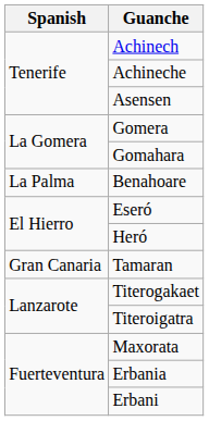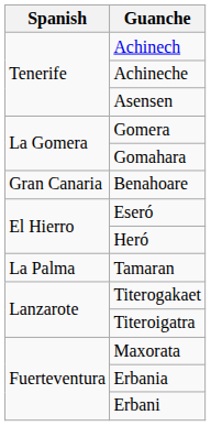 <table class="wikitable">
 <tr>
 <th>Spanish</th>
 <th>Guanche</th>
 </tr>
 <tr>
 <td rowspan=3>Tenerife</td>
 <td><a href='#'>Achinech</a></td>
 </tr>
 <tr>
 <td>Achineche</td>
 </tr>
 <tr>
 <td>Asensen</td>
 </tr>
 <tr>
 <td rowspan=2>La Gomera</td>
 <td>Gomera</td>
 </tr>
 <tr>
 <td>Gomahara</td>
 </tr>
 <tr>
-<td>La Palma</td>
+<td>Gran Canaria</td>
 <td>Benahoare</td>
 </tr>
 <tr>
 <td rowspan=2>El Hierro</td>
 <td>Eseró</td>
 </tr>
 <tr>
 <td>Heró</td>
 </tr>
 <tr>
-<td>Gran Canaria</td>
+<td>La Palma</td>
 <td>Tamaran</td>
 </tr>
 <tr>
 <td rowspan=2>Lanzarote</td>
 <td>Titerogakaet</td>
 </tr>
 <tr>
 <td>Titeroigatra</td>
 </tr>
 <tr>
 <td rowspan=3>Fuerteventura</td>
 <td>Maxorata</td>
 </tr>
 <tr>
 <td>Erbania</td>
 </tr>
 <tr>
 <td>Erbani</td>
 </tr>
 </table>
